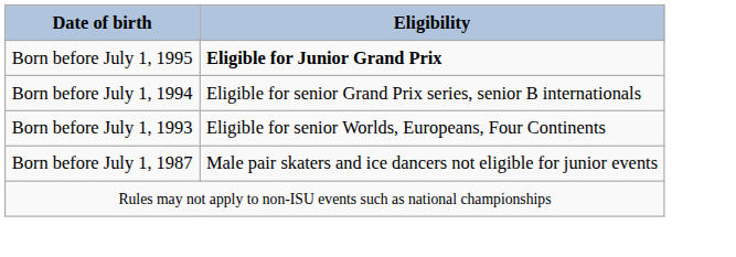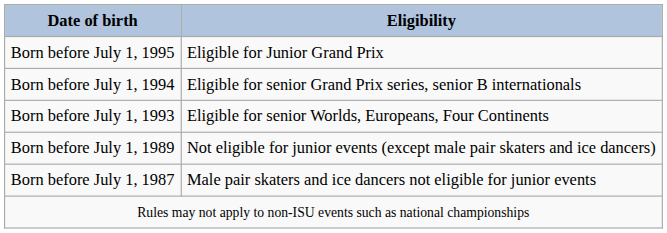 <table border="2" cellpadding="5" cellspacing="0" style="margin: 1em 1em 1em 0; background: #f9f9f9; border: 1px #aaa solid; border-collapse: collapse; font-size: 90%;">
 <tr bgcolor="#B0C4DE" align="center">
 <th>Date of birth</th>
 <th>Eligibility</th>
 </tr>
 <tr>
 <td>Born before July 1, 1995</td>
-<td><strong>Eligible for Junior Grand Prix</strong></td>
+<td>Eligible for Junior Grand Prix</td>
 </tr>
 <tr>
 <td>Born before July 1, 1994</td>
 <td>Eligible for senior Grand Prix series, senior B internationals</td>
 </tr>
 <tr>
 <td>Born before July 1, 1993</td>
 <td>Eligible for senior Worlds, Europeans, Four Continents</td>
 </tr>
 <tr>
+<td>Born before July 1, 1989</td>
+<td>Not eligible for junior events (except male pair skaters and ice dancers)</td>
+</tr>
+<tr>
 <td>Born before July 1, 1987</td>
 <td>Male pair skaters and ice dancers not eligible for junior events</td>
 </tr>
 <tr>
 <td colspan=2 align=center><small>Rules may not apply to non-ISU events such as national championships</small></td>
 </tr>
 </table>
